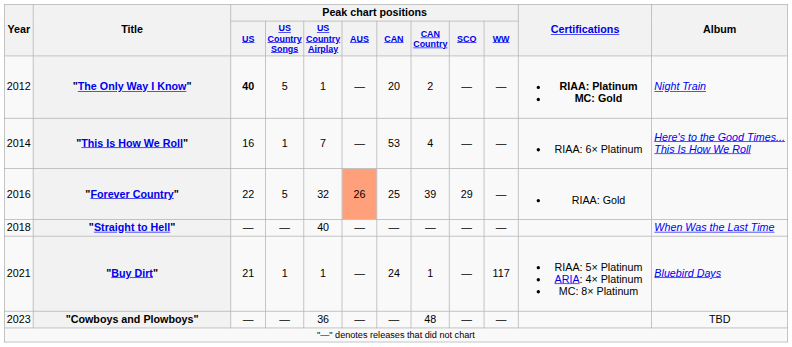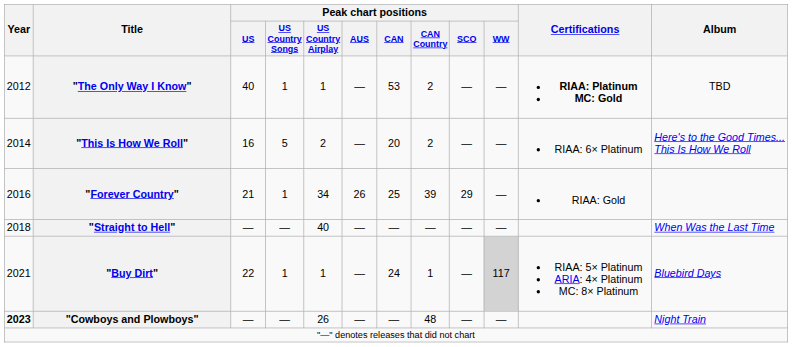 <table class="wikitable plainrowheaders" style="text-align:center;">
 <tr>
 <th scope="col" rowspan="2">Year</th>
 <th scope="col" rowspan="2" style="width:18em;">Title</th>
 <th scope="col" colspan="8">Peak chart positions</th>
 <th scope="col" rowspan="2" style="width:12em;"><a href='#'>Certifications</a></th>
 <th scope="col" rowspan="2">Album</th>
 </tr>
 <tr style="font-size:smaller;">
 <th scope="col" style="width:45px;"><a href='#'>US</a><br></th>
 <th scope="col" style="width:45px;"><a href='#'>US Country Songs</a><br></th>
 <th scope="col" style="width:45px;"><a href='#'>US Country Airplay</a><br></th>
 <th scope="col" style="width:45px;"><a href='#'>AUS</a></th>
 <th scope="col" style="width:45px;"><a href='#'>CAN</a><br></th>
 <th scope="col" style="width:45px;"><a href='#'>CAN Country</a><br></th>
 <th scope="col" style="width:45px;"><a href='#'>SCO</a></th>
 <th scope="col" style="width:45px;"><a href='#'>WW</a><br></th>
 </tr>
 <tr>
 <td>2012</td>
 <th scope="row">"<a href='#'>The Only Way I Know</a>"<br></th>
-<td><strong>40</strong></td>
-<td>5</td>
+<td>40</td>
+<td>1</td>
 <td>1</td>
 <td>—</td>
-<td>20</td>
+<td>53</td>
 <td>2</td>
 <td>—</td>
 <td>—</td>
 <td align:left><strong><br><ul><li>RIAA: Platinum</li><li>MC: Gold</li></ul></strong></td>
-<td style="text-align:left;"><em><a href='#'>Night Train</a></em></td>
+<td>TBD</td>
 </tr>
 <tr>
 <td>2014</td>
 <th scope="row">"<a href='#'>This Is How We Roll</a>"<br></th>
 <td>16</td>
-<td>1</td>
-<td>7</td>
+<td>5</td>
+<td>2</td>
 <td>—</td>
-<td>53</td>
-<td>4</td>
+<td>20</td>
+<td>2</td>
 <td>—</td>
 <td>—</td>
 <td><br><ul><li>RIAA: 6× Platinum</li></ul></td>
 <td align="left"><em><a href='#'>Here's to the Good Times...<br>This Is How We Roll</a></em></td>
 </tr>
 <tr>
 <td>2016</td>
 <th scope="row">"<a href='#'>Forever Country</a>"<br></th>
-<td>22</td>
-<td>5</td>
-<td>32</td>
-<td style="background: lightsalmon;">26</td>
+<td>21</td>
+<td>1</td>
+<td>34</td>
+<td>26</td>
 <td>25</td>
 <td>39</td>
 <td>29</td>
 <td>—</td>
 <td><br><ul><li>RIAA: Gold</li></ul></td>
 <td></td>
 </tr>
 <tr>
 <td>2018</td>
 <th scope="row">"<a href='#'>Straight to Hell</a>"<br></th>
 <td>—</td>
 <td>—</td>
 <td>40</td>
 <td>—</td>
 <td>—</td>
 <td>—</td>
 <td>—</td>
 <td>—</td>
 <td></td>
 <td align="left"><em><a href='#'>When Was the Last Time</a></em></td>
 </tr>
 <tr>
 <td>2021</td>
 <th scope="row">"<a href='#'>Buy Dirt</a>"<br></th>
-<td>21</td>
+<td>22</td>
 <td>1</td>
 <td>1</td>
 <td>—</td>
 <td>24</td>
 <td>1</td>
 <td>—</td>
-<td>117</td>
+<td style="background: lightgrey;">117</td>
 <td><br><ul><li>RIAA: 5× Platinum</li><li><a href='#'>ARIA</a>: 4× Platinum</li><li>MC: 8× Platinum</li></ul></td>
 <td align="left"><em><a href='#'>Bluebird Days</a></em></td>
 </tr>
 <tr>
-<td>2023</td>
+<td><strong>2023</strong></td>
 <th scope="row">"Cowboys and Plowboys"<br></th>
 <td>—</td>
 <td>—</td>
-<td>36</td>
+<td>26</td>
 <td>—</td>
 <td>—</td>
 <td>48</td>
 <td>—</td>
 <td>—</td>
 <td></td>
-<td>TBD</td>
+<td style="text-align:left;"><em><a href='#'>Night Train</a></em></td>
 </tr>
 <tr>
 <td colspan="13" style="font-size:85%">"—" denotes releases that did not chart</td>
 </tr>
 </table>
